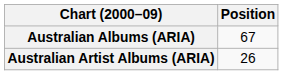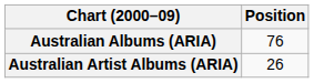 <table class="wikitable plainrowheaders">
 <tr>
 <th scope="col">Chart (2000–09)</th>
 <th scope="col">Position</th>
 </tr>
 <tr>
 <th scope="row">Australian Albums (ARIA)</th>
-<td align="center">67</td>
+<td align="center">76</td>
 </tr>
 <tr>
 <th scope="row">Australian Artist Albums (ARIA)</th>
 <td align="center">26</td>
 </tr>
 </table>
